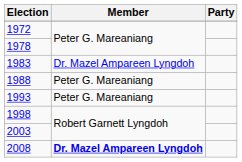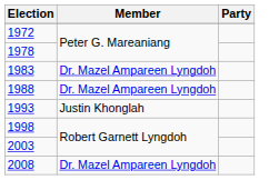 <table class="wikitable sortable">
 <tr>
 <th>Election</th>
 <th>Member</th>
 <th colspan=2>Party</th>
 </tr>
 <tr>
 </tr>
 <tr>
 </tr>
 <tr>
 </tr>
 <tr>
 </tr>
 <tr>
 <td><a href='#'>1972</a></td>
 <td rowspan=2>Peter G. Mareaniang</td>
 <td></td>
 </tr>
 <tr>
 <td><a href='#'>1978</a></td>
 <td></td>
 </tr>
 <tr>
 <td><a href='#'>1983</a></td>
 <td><a href='#'>Dr. Mazel Ampareen Lyngdoh</a></td>
 <td></td>
 </tr>
 <tr>
 <td><a href='#'>1988</a></td>
-<td>Peter G. Mareaniang</td>
+<td><a href='#'>Dr. Mazel Ampareen Lyngdoh</a></td>
 <td></td>
 </tr>
 <tr>
 <td><a href='#'>1993</a></td>
-<td>Peter G. Mareaniang</td>
+<td>Justin Khonglah</td>
 <td></td>
 </tr>
 <tr>
 <td><a href='#'>1998</a></td>
 <td rowspan=2>Robert Garnett Lyngdoh</td>
 <td></td>
 </tr>
 <tr>
 <td><a href='#'>2003</a></td>
 </tr>
 <tr>
 <td><a href='#'>2008</a></td>
-<td><strong><a href='#'>Dr. Mazel Ampareen Lyngdoh</a></strong></td>
+<td><a href='#'>Dr. Mazel Ampareen Lyngdoh</a></td>
 <td></td>
 </tr>
 </table>
